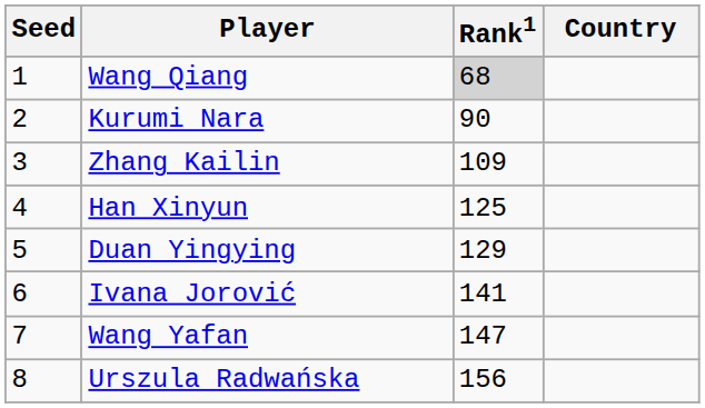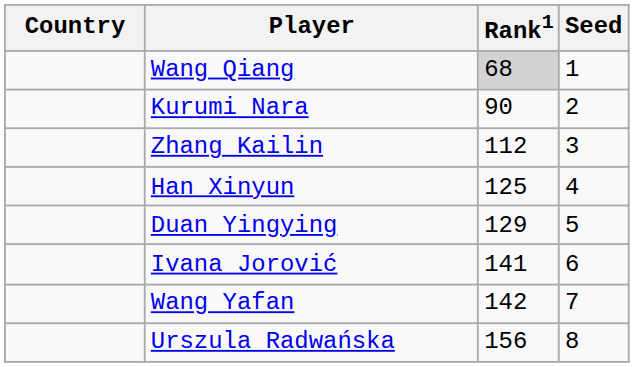 <table class="sortable wikitable">
 <tr>
-<th>Seed</th>
+<th width="70">Country</th>
 <th width="175">Player</th>
 <th>Rank<sup>1</sup></th>
-<th width="70">Country</th>
+<th>Seed</th>
 </tr>
 <tr>
-<td>1</td>
+<td></td>
 <td><a href='#'>Wang Qiang</a></td>
 <td style="background: lightgrey;">68</td>
-<td></td>
+<td>1</td>
 </tr>
 <tr>
-<td>2</td>
+<td></td>
 <td><a href='#'>Kurumi Nara</a></td>
 <td>90</td>
-<td></td>
+<td>2</td>
 </tr>
 <tr>
+<td></td>
+<td><a href='#'>Zhang Kailin</a></td>
+<td>112</td>
 <td>3</td>
-<td><a href='#'>Zhang Kailin</a></td>
-<td>109</td>
-<td></td>
 </tr>
 <tr>
-<td>4</td>
+<td></td>
 <td><a href='#'>Han Xinyun</a></td>
 <td>125</td>
-<td></td>
+<td>4</td>
 </tr>
 <tr>
-<td>5</td>
+<td></td>
 <td><a href='#'>Duan Yingying</a></td>
 <td>129</td>
-<td></td>
+<td>5</td>
 </tr>
 <tr>
-<td>6</td>
+<td></td>
 <td><a href='#'>Ivana Jorović</a></td>
 <td>141</td>
-<td></td>
+<td>6</td>
 </tr>
 <tr>
+<td></td>
+<td><a href='#'>Wang Yafan</a></td>
+<td>142</td>
 <td>7</td>
-<td><a href='#'>Wang Yafan</a></td>
-<td>147</td>
-<td></td>
 </tr>
 <tr>
-<td>8</td>
+<td></td>
 <td><a href='#'>Urszula Radwańska</a></td>
 <td>156</td>
-<td></td>
+<td>8</td>
 </tr>
 </table>
